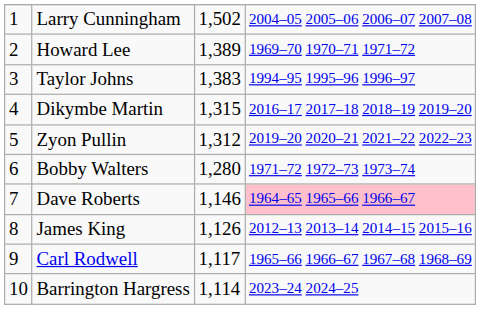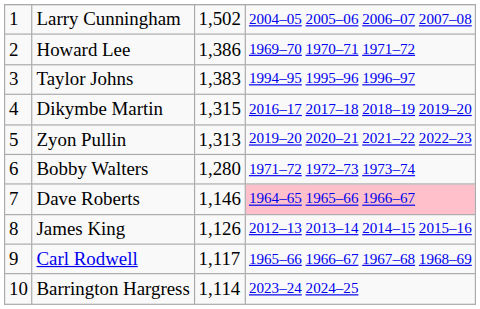 <table class="wikitable">
 <tr>
 </tr>
 <tr>
 <td>1</td>
 <td>Larry Cunningham</td>
 <td>1,502</td>
 <td style="font-size:80%;"><a href='#'>2004–05</a> <a href='#'>2005–06</a> <a href='#'>2006–07</a> <a href='#'>2007–08</a></td>
 </tr>
 <tr>
 <td>2</td>
 <td>Howard Lee</td>
-<td>1,389</td>
+<td>1,386</td>
 <td style="font-size:80%;"><a href='#'>1969–70</a> <a href='#'>1970–71</a> <a href='#'>1971–72</a></td>
 </tr>
 <tr>
 <td>3</td>
 <td>Taylor Johns</td>
 <td>1,383</td>
 <td style="font-size:80%;"><a href='#'>1994–95</a> <a href='#'>1995–96</a> <a href='#'>1996–97</a></td>
 </tr>
 <tr>
 <td>4</td>
 <td>Dikymbe Martin</td>
 <td>1,315</td>
 <td style="font-size:80%;"><a href='#'>2016–17</a> <a href='#'>2017–18</a> <a href='#'>2018–19</a> <a href='#'>2019–20</a></td>
 </tr>
 <tr>
 <td>5</td>
 <td>Zyon Pullin</td>
-<td>1,312</td>
+<td>1,313</td>
 <td style="font-size:80%;"><a href='#'>2019–20</a> <a href='#'>2020–21</a> <a href='#'>2021–22</a> <a href='#'>2022–23</a></td>
 </tr>
 <tr>
 <td>6</td>
 <td>Bobby Walters</td>
 <td>1,280</td>
 <td style="font-size:80%;"><a href='#'>1971–72</a> <a href='#'>1972–73</a> <a href='#'>1973–74</a></td>
 </tr>
 <tr>
 <td>7</td>
 <td>Dave Roberts</td>
 <td>1,146</td>
 <td style="background: pink; font-size:80%;"><a href='#'>1964–65</a> <a href='#'>1965–66</a> <a href='#'>1966–67</a></td>
 </tr>
 <tr>
 <td>8</td>
 <td>James King</td>
 <td>1,126</td>
 <td style="font-size:80%;"><a href='#'>2012–13</a> <a href='#'>2013–14</a> <a href='#'>2014–15</a> <a href='#'>2015–16</a></td>
 </tr>
 <tr>
 <td>9</td>
 <td><a href='#'>Carl Rodwell</a></td>
 <td>1,117</td>
 <td style="font-size:80%;"><a href='#'>1965–66</a> <a href='#'>1966–67</a> <a href='#'>1967–68</a> <a href='#'>1968–69</a></td>
 </tr>
 <tr>
 <td>10</td>
 <td>Barrington Hargress</td>
 <td>1,114</td>
 <td style="font-size:80%;"><a href='#'>2023–24</a> <a href='#'>2024–25</a></td>
 </tr>
 </table>
